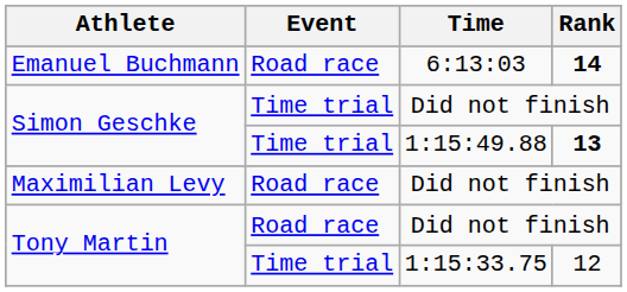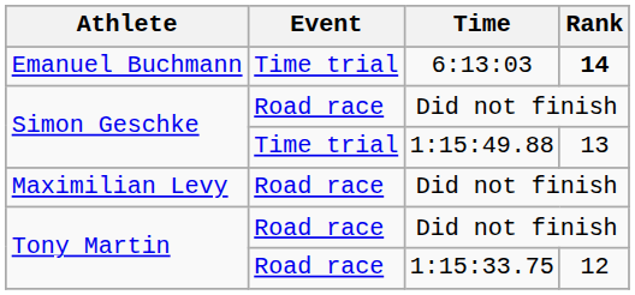 <table class="wikitable" style="font-size:90%">
 <tr>
 <th>Athlete</th>
 <th>Event</th>
 <th>Time</th>
 <th>Rank</th>
 </tr>
 <tr align=center>
 <td align=left><a href='#'>Emanuel Buchmann</a></td>
-<td align=left><a href='#'>Road race</a></td>
+<td align=left><a href='#'>Time trial</a></td>
 <td>6:13:03</td>
 <td><strong>14</strong></td>
 </tr>
 <tr align=center>
 <td align=left rowspan=2><a href='#'>Simon Geschke</a></td>
-<td align=left><a href='#'>Time trial</a></td>
+<td align=left><a href='#'>Road race</a></td>
 <td colspan=2>Did not finish</td>
 </tr>
 <tr align=center>
 <td align=left><a href='#'>Time trial</a></td>
 <td>1:15:49.88</td>
-<td><strong>13</strong></td>
+<td>13</td>
 </tr>
 <tr align=center>
 <td align=left><a href='#'>Maximilian Levy</a></td>
 <td align=left><a href='#'>Road race</a></td>
 <td colspan=2>Did not finish</td>
 </tr>
 <tr align=center>
 <td align=left rowspan=2><a href='#'>Tony Martin</a></td>
 <td align=left><a href='#'>Road race</a></td>
 <td colspan=2>Did not finish</td>
 </tr>
 <tr align=center>
-<td align=left><a href='#'>Time trial</a></td>
+<td align=left><a href='#'>Road race</a></td>
 <td>1:15:33.75</td>
 <td>12</td>
 </tr>
 </table>
